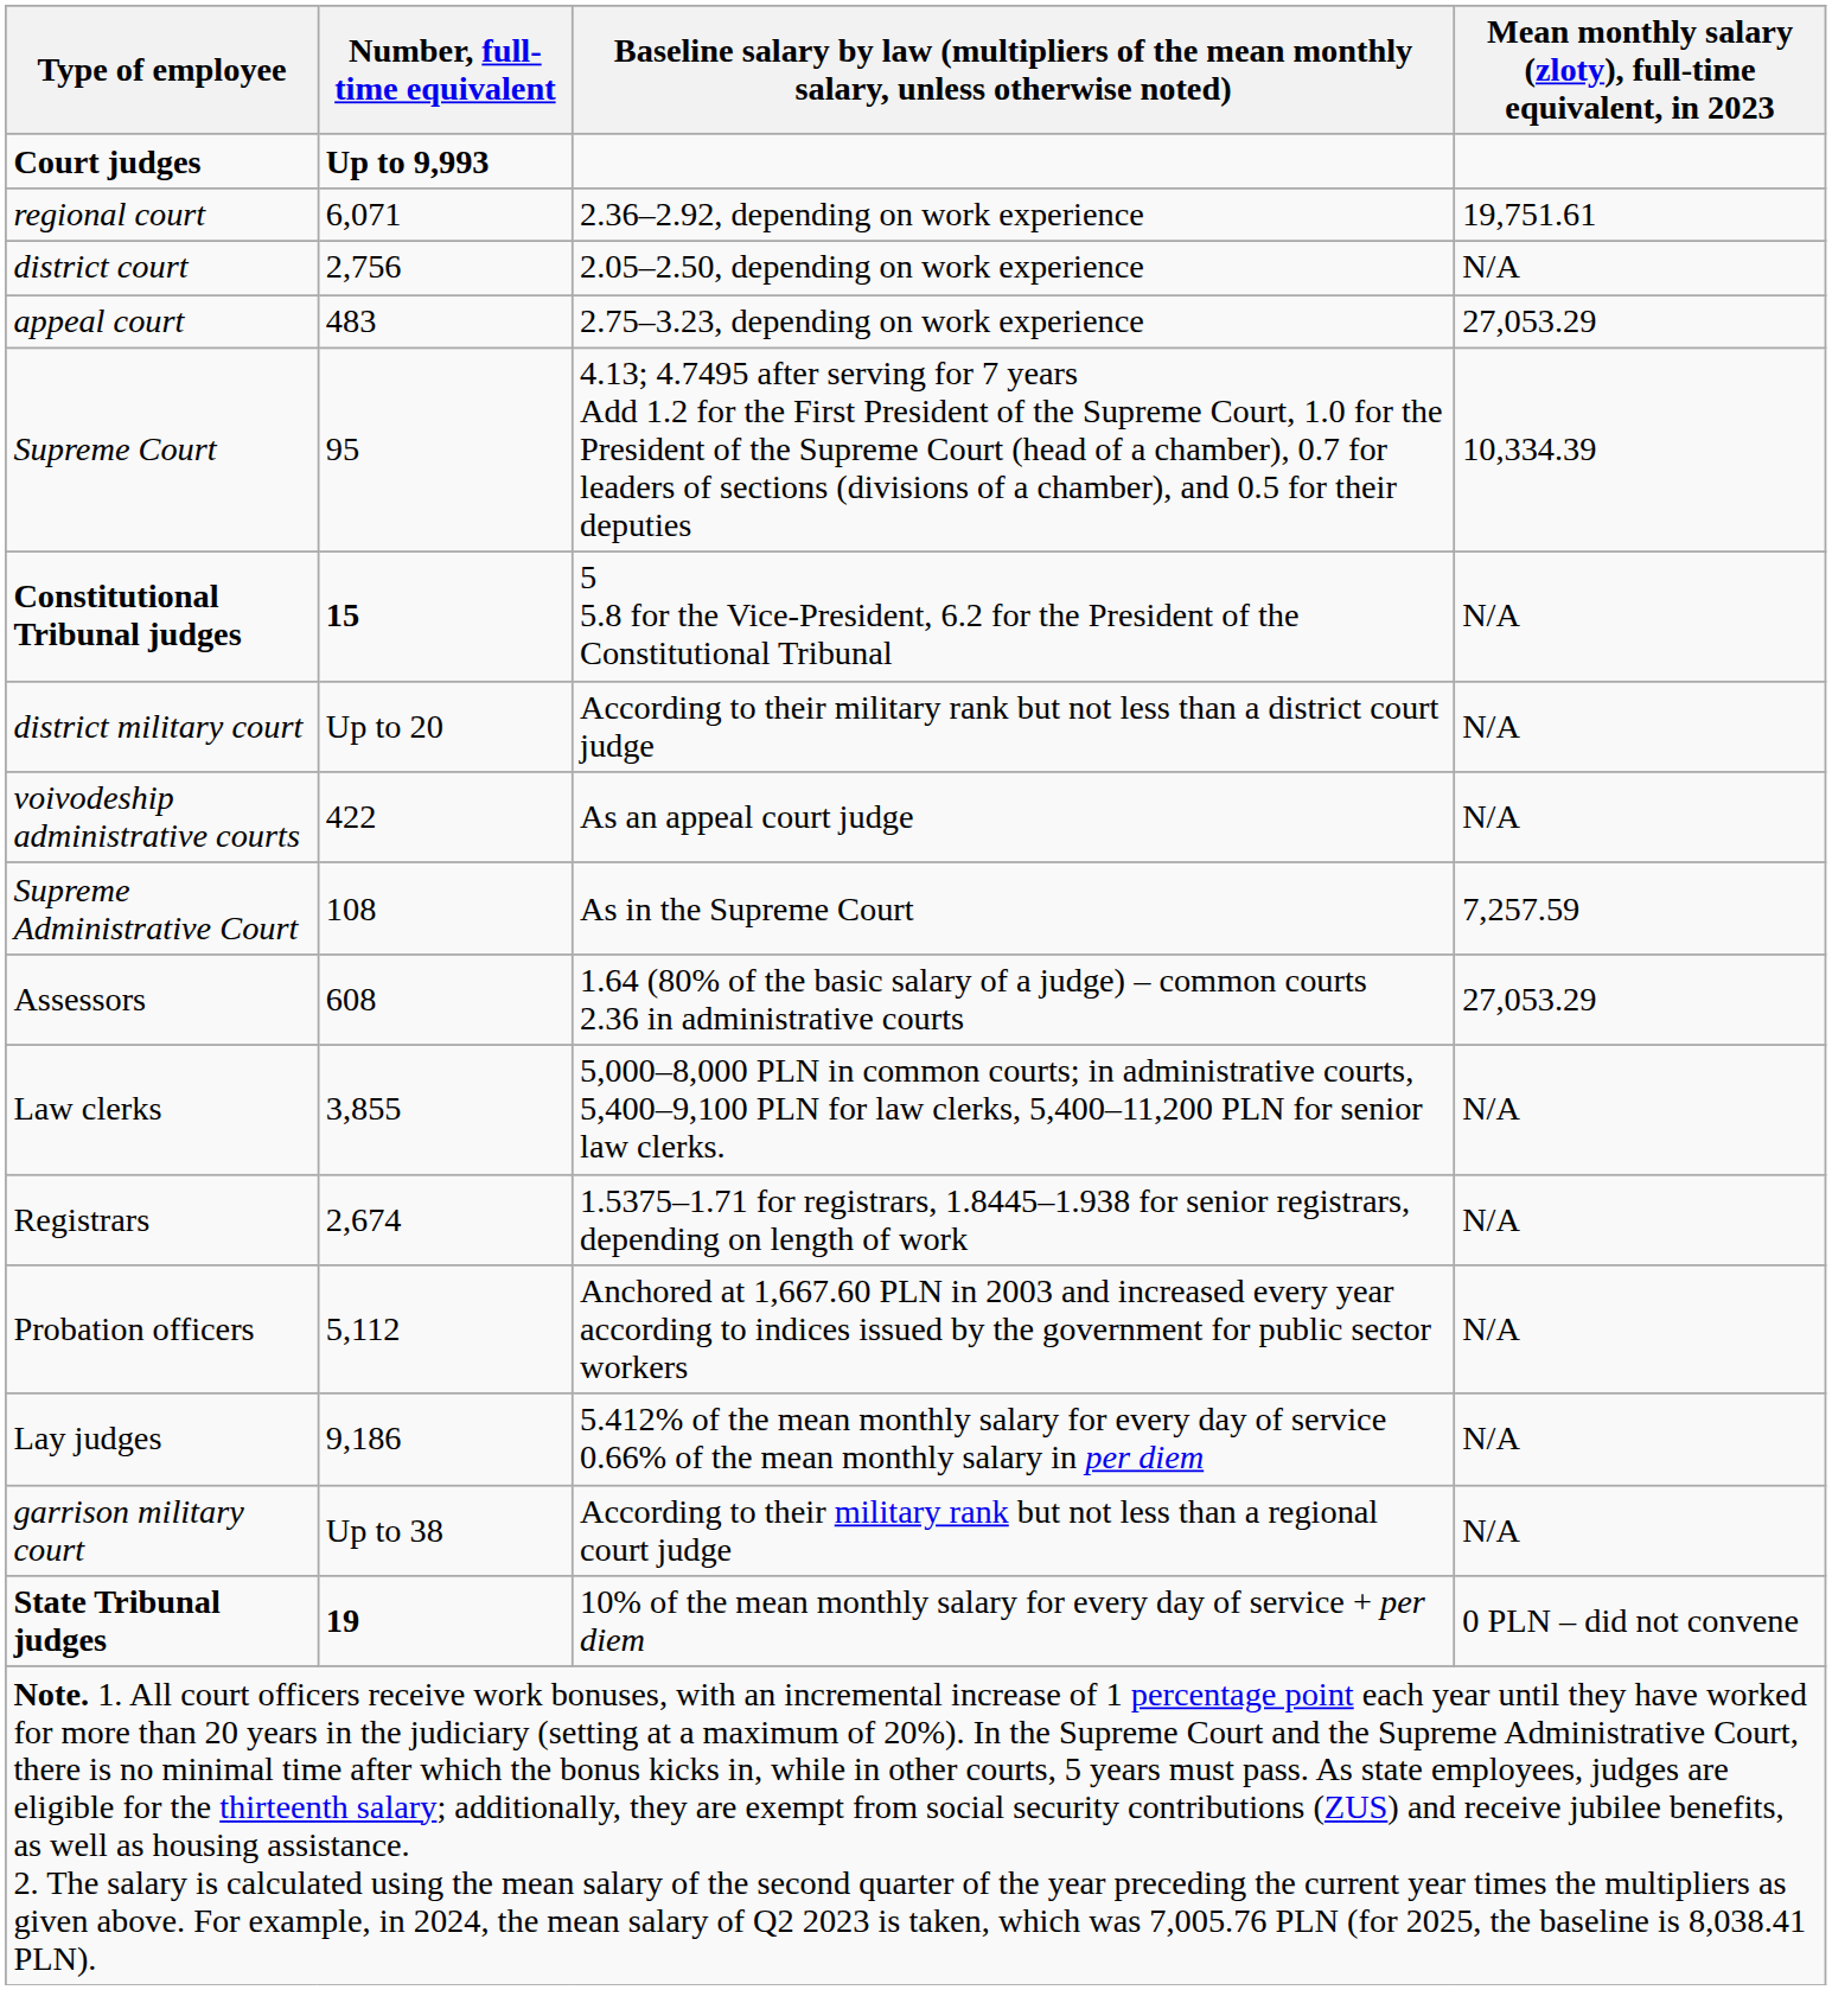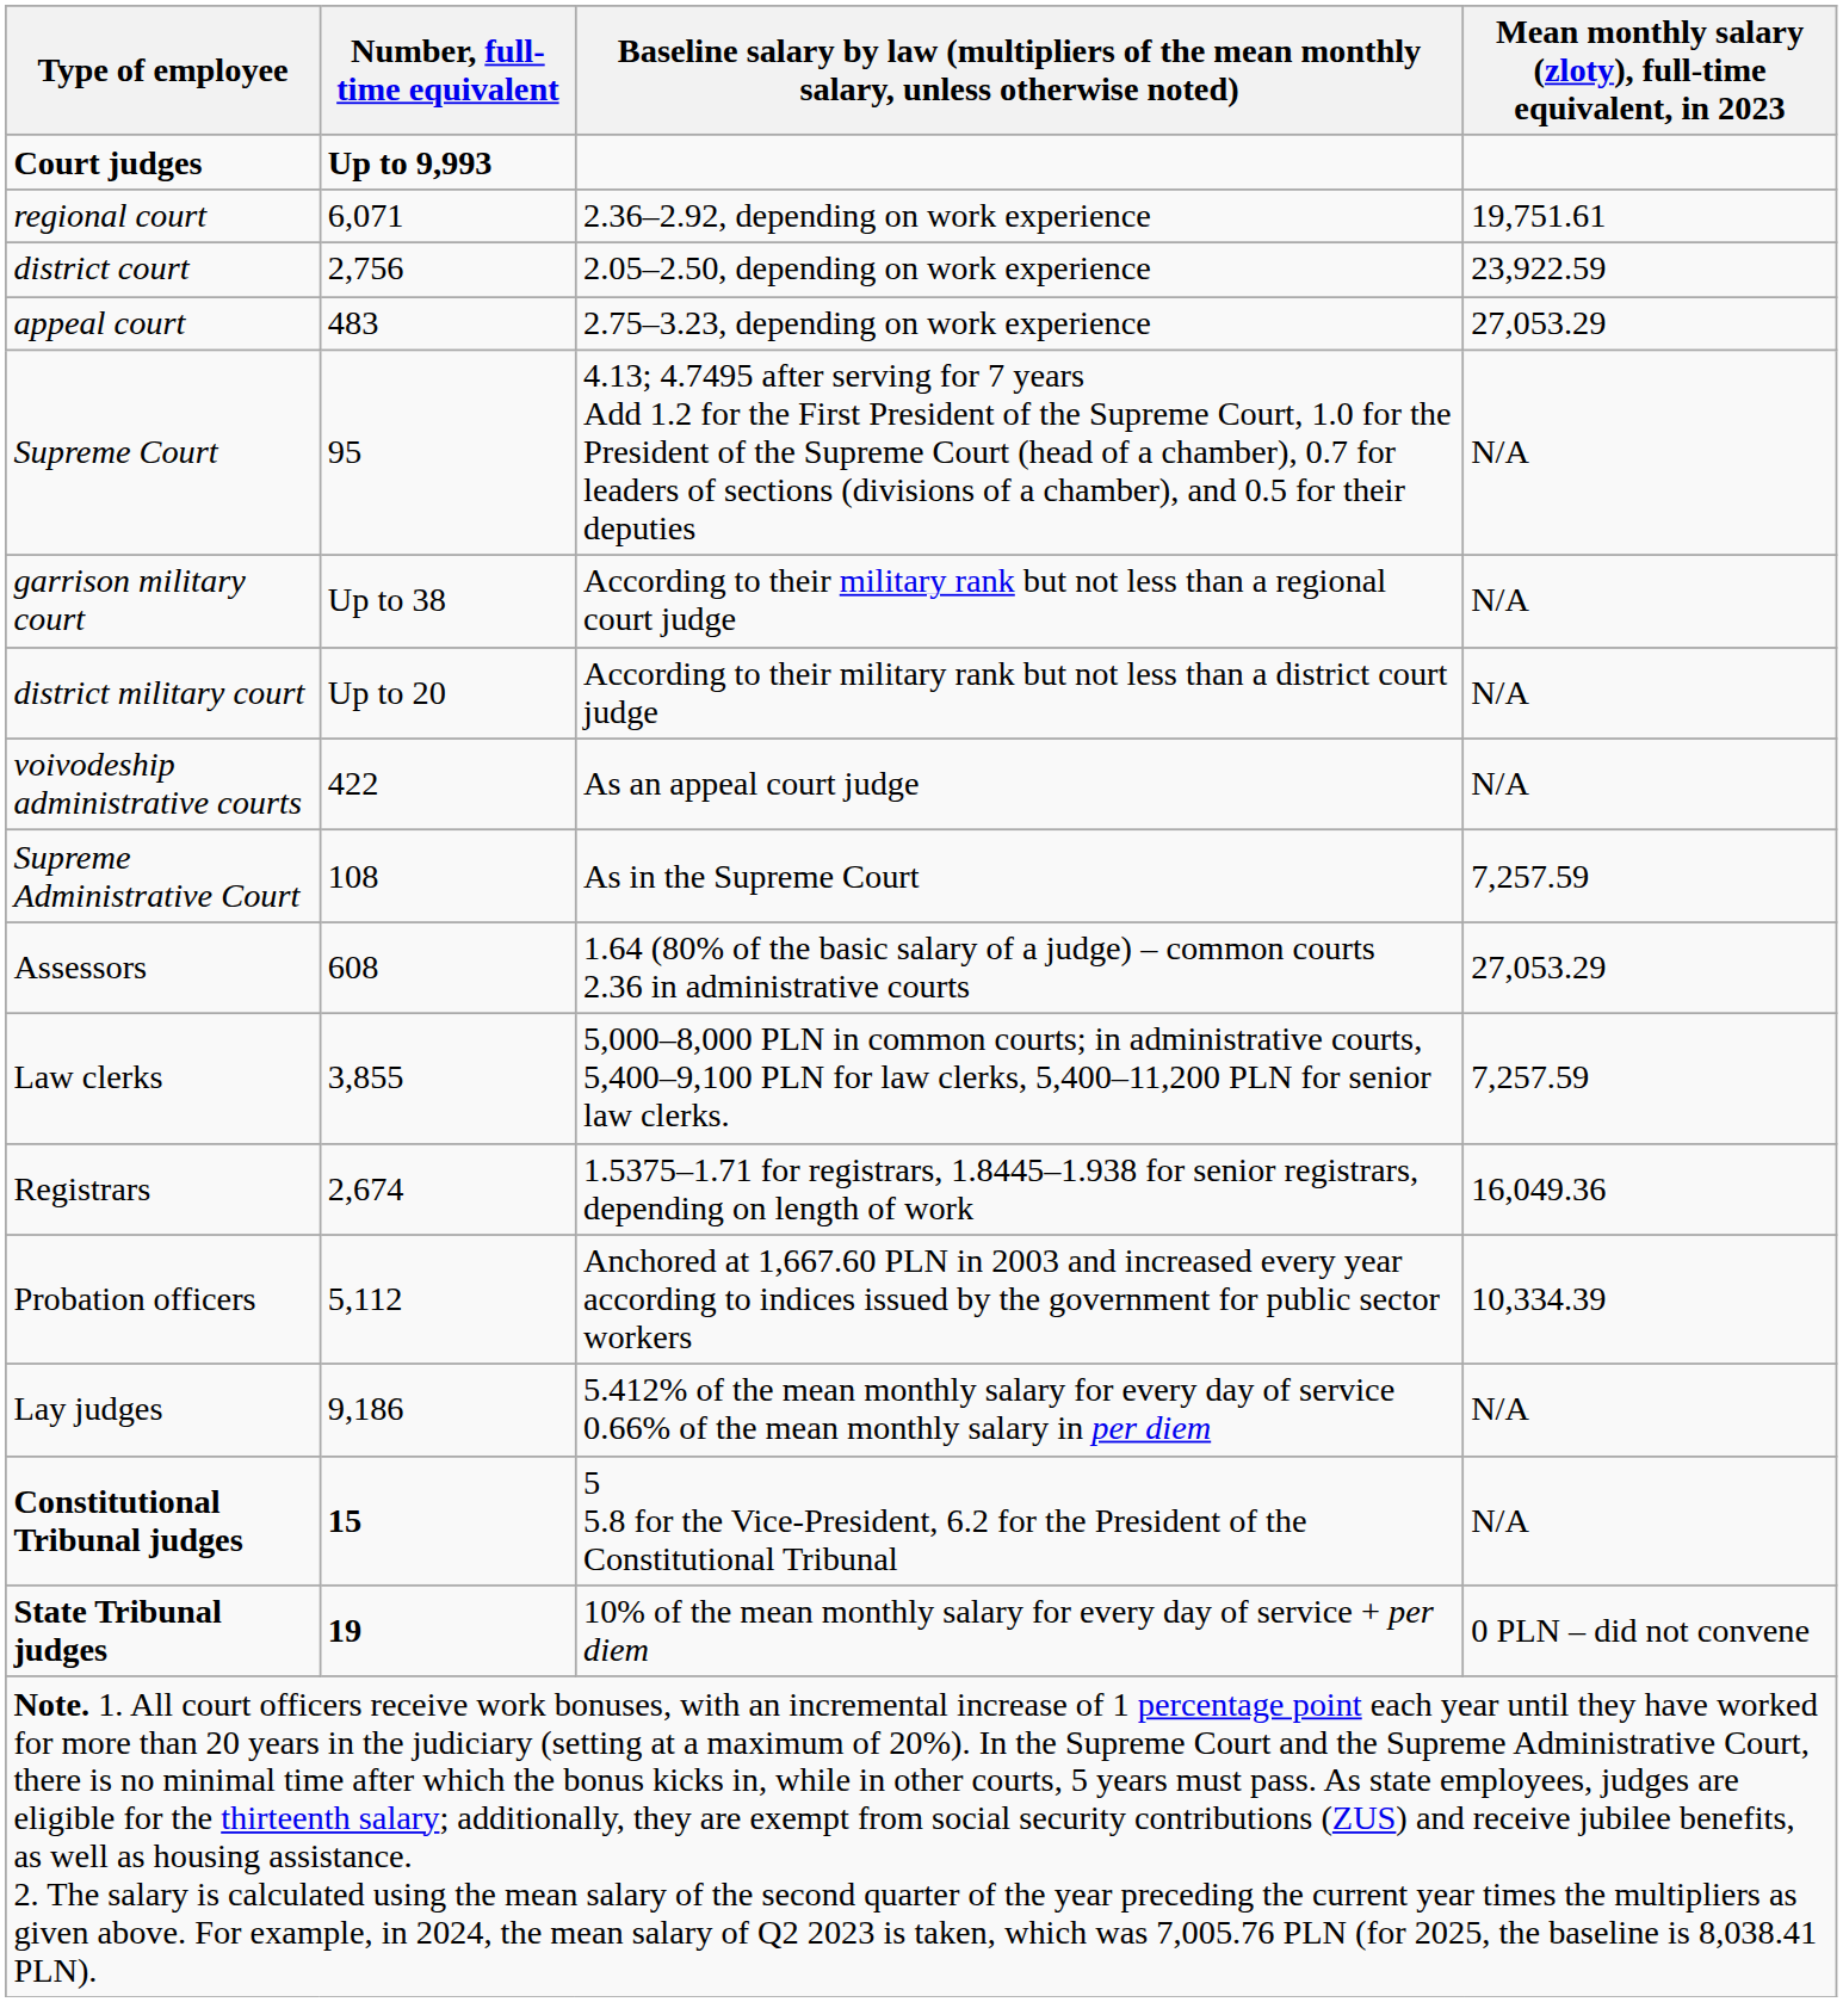 <table class="wikitable mw-collapsible mw-collapsed">
 <tr>
 <th>Type of employee</th>
 <th>Number, <a href='#'>full-time equivalent</a><br></th>
 <th>Baseline salary by law (multipliers of the mean monthly salary, unless otherwise noted)</th>
 <th>Mean monthly salary (<a href='#'>zloty</a>), full-time equivalent, in 2023</th>
 </tr>
 <tr>
 <td><strong>Court judges</strong></td>
 <td><strong>Up to 9,993</strong></td>
 <td></td>
 <td></td>
 </tr>
 <tr>
 <td><em>regional court</em></td>
 <td>6,071</td>
 <td>2.36–2.92, depending on work experience</td>
 <td>19,751.61</td>
 </tr>
 <tr>
 <td><em>district court</em></td>
 <td>2,756</td>
 <td>2.05–2.50, depending on work experience</td>
-<td>N/A</td>
+<td>23,922.59</td>
 </tr>
 <tr>
 <td><em>appeal court</em></td>
 <td>483</td>
 <td>2.75–3.23, depending on work experience</td>
 <td>27,053.29</td>
 </tr>
 <tr>
 <td><em>Supreme Court</em></td>
 <td>95</td>
 <td>4.13; 4.7495 after serving for 7 years<br>Add 1.2 for the First President of the Supreme Court, 1.0 for the President of the Supreme Court (head of a chamber), 0.7 for leaders of sections (divisions of a chamber), and 0.5 for their deputies</td>
-<td>10,334.39</td>
+<td>N/A</td>
 </tr>
 <tr>
-<td><strong>Constitutional Tribunal judges</strong></td>
-<td><strong>15</strong></td>
-<td>5<br>5.8 for the Vice-President, 6.2 for the President of the Constitutional Tribunal</td>
+<td><em>garrison military court</em></td>
+<td>Up to 38</td>
+<td>According to their <a href='#'>military rank</a> but not less than a regional court judge</td>
 <td>N/A</td>
 </tr>
 <tr>
 <td><em>district military court</em></td>
 <td>Up to 20</td>
 <td>According to their military rank but not less than a district court judge</td>
 <td>N/A</td>
 </tr>
 <tr>
 <td><em>voivodeship administrative courts</em></td>
 <td>422</td>
 <td>As an appeal court judge</td>
 <td>N/A</td>
 </tr>
 <tr>
 <td><em>Supreme Administrative Court</em></td>
 <td>108</td>
 <td>As in the Supreme Court</td>
 <td>7,257.59</td>
 </tr>
 <tr>
 <td>Assessors</td>
 <td>608</td>
 <td>1.64 (80% of the basic salary of a judge) – common courts<br>2.36 in administrative courts</td>
 <td>27,053.29</td>
 </tr>
 <tr>
 <td>Law clerks</td>
 <td>3,855</td>
 <td>5,000–8,000 PLN in common courts; in administrative courts, 5,400–9,100 PLN for law clerks, 5,400–11,200 PLN for senior law clerks.</td>
-<td>N/A</td>
+<td>7,257.59</td>
 </tr>
 <tr>
 <td>Registrars</td>
 <td>2,674</td>
 <td>1.5375–1.71 for registrars, 1.8445–1.938 for senior registrars, depending on length of work</td>
-<td>N/A</td>
+<td>16,049.36</td>
 </tr>
 <tr>
 <td>Probation officers</td>
 <td>5,112</td>
 <td>Anchored at 1,667.60 PLN in 2003 and increased every year according to indices issued by the government for public sector workers</td>
-<td>N/A</td>
+<td>10,334.39</td>
 </tr>
 <tr>
 <td>Lay judges</td>
 <td>9,186</td>
 <td>5.412% of the mean monthly salary for every day of service<br>0.66% of the mean monthly salary in <em><a href='#'>per diem</a></em></td>
 <td>N/A</td>
 </tr>
 <tr>
-<td><em>garrison military court</em></td>
-<td>Up to 38</td>
-<td>According to their <a href='#'>military rank</a> but not less than a regional court judge</td>
+<td><strong>Constitutional Tribunal judges</strong></td>
+<td><strong>15</strong></td>
+<td>5<br>5.8 for the Vice-President, 6.2 for the President of the Constitutional Tribunal</td>
 <td>N/A</td>
 </tr>
 <tr>
 <td><strong>State Tribunal judges</strong></td>
 <td><strong>19</strong></td>
 <td>10% of the mean monthly salary for every day of service + <em>per diem</em></td>
 <td>0 PLN – did not convene</td>
 </tr>
 <tr>
 <td colspan="4"><strong>Note.</strong> 1. All court officers receive work bonuses, with an incremental increase of 1 <a href='#'>percentage point</a> each year until they have worked for more than 20 years in the judiciary (setting at a maximum of 20%). In the Supreme Court and the Supreme Administrative Court, there is no minimal time after which the bonus kicks in, while in other courts, 5 years must pass. As state employees, judges are eligible for the <a href='#'>thirteenth salary</a>; additionally, they are exempt from social security contributions (<a href='#'>ZUS</a>) and receive jubilee benefits, as well as housing assistance.<br>2. The salary is calculated using the mean salary of the second quarter of the year preceding the current year times the multipliers as given above. For example, in 2024, the mean salary of Q2 2023 is taken, which was 7,005.76 PLN (for 2025, the baseline is 8,038.41 PLN).</td>
 </tr>
 </table>
